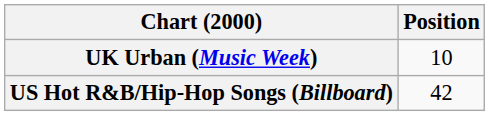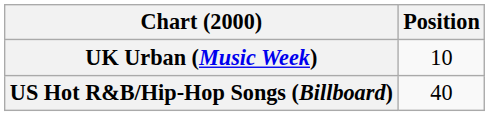 <table class="wikitable plainrowheaders" style="text-align:center">
 <tr>
 <th scope="col">Chart (2000)</th>
 <th scope="col">Position</th>
 </tr>
 <tr>
 <th scope="row">UK Urban (<em><a href='#'>Music Week</a></em>)</th>
 <td>10</td>
 </tr>
 <tr>
 <th scope="row">US Hot R&B/Hip-Hop Songs (<em>Billboard</em>)</th>
-<td>42</td>
+<td>40</td>
 </tr>
 </table>
